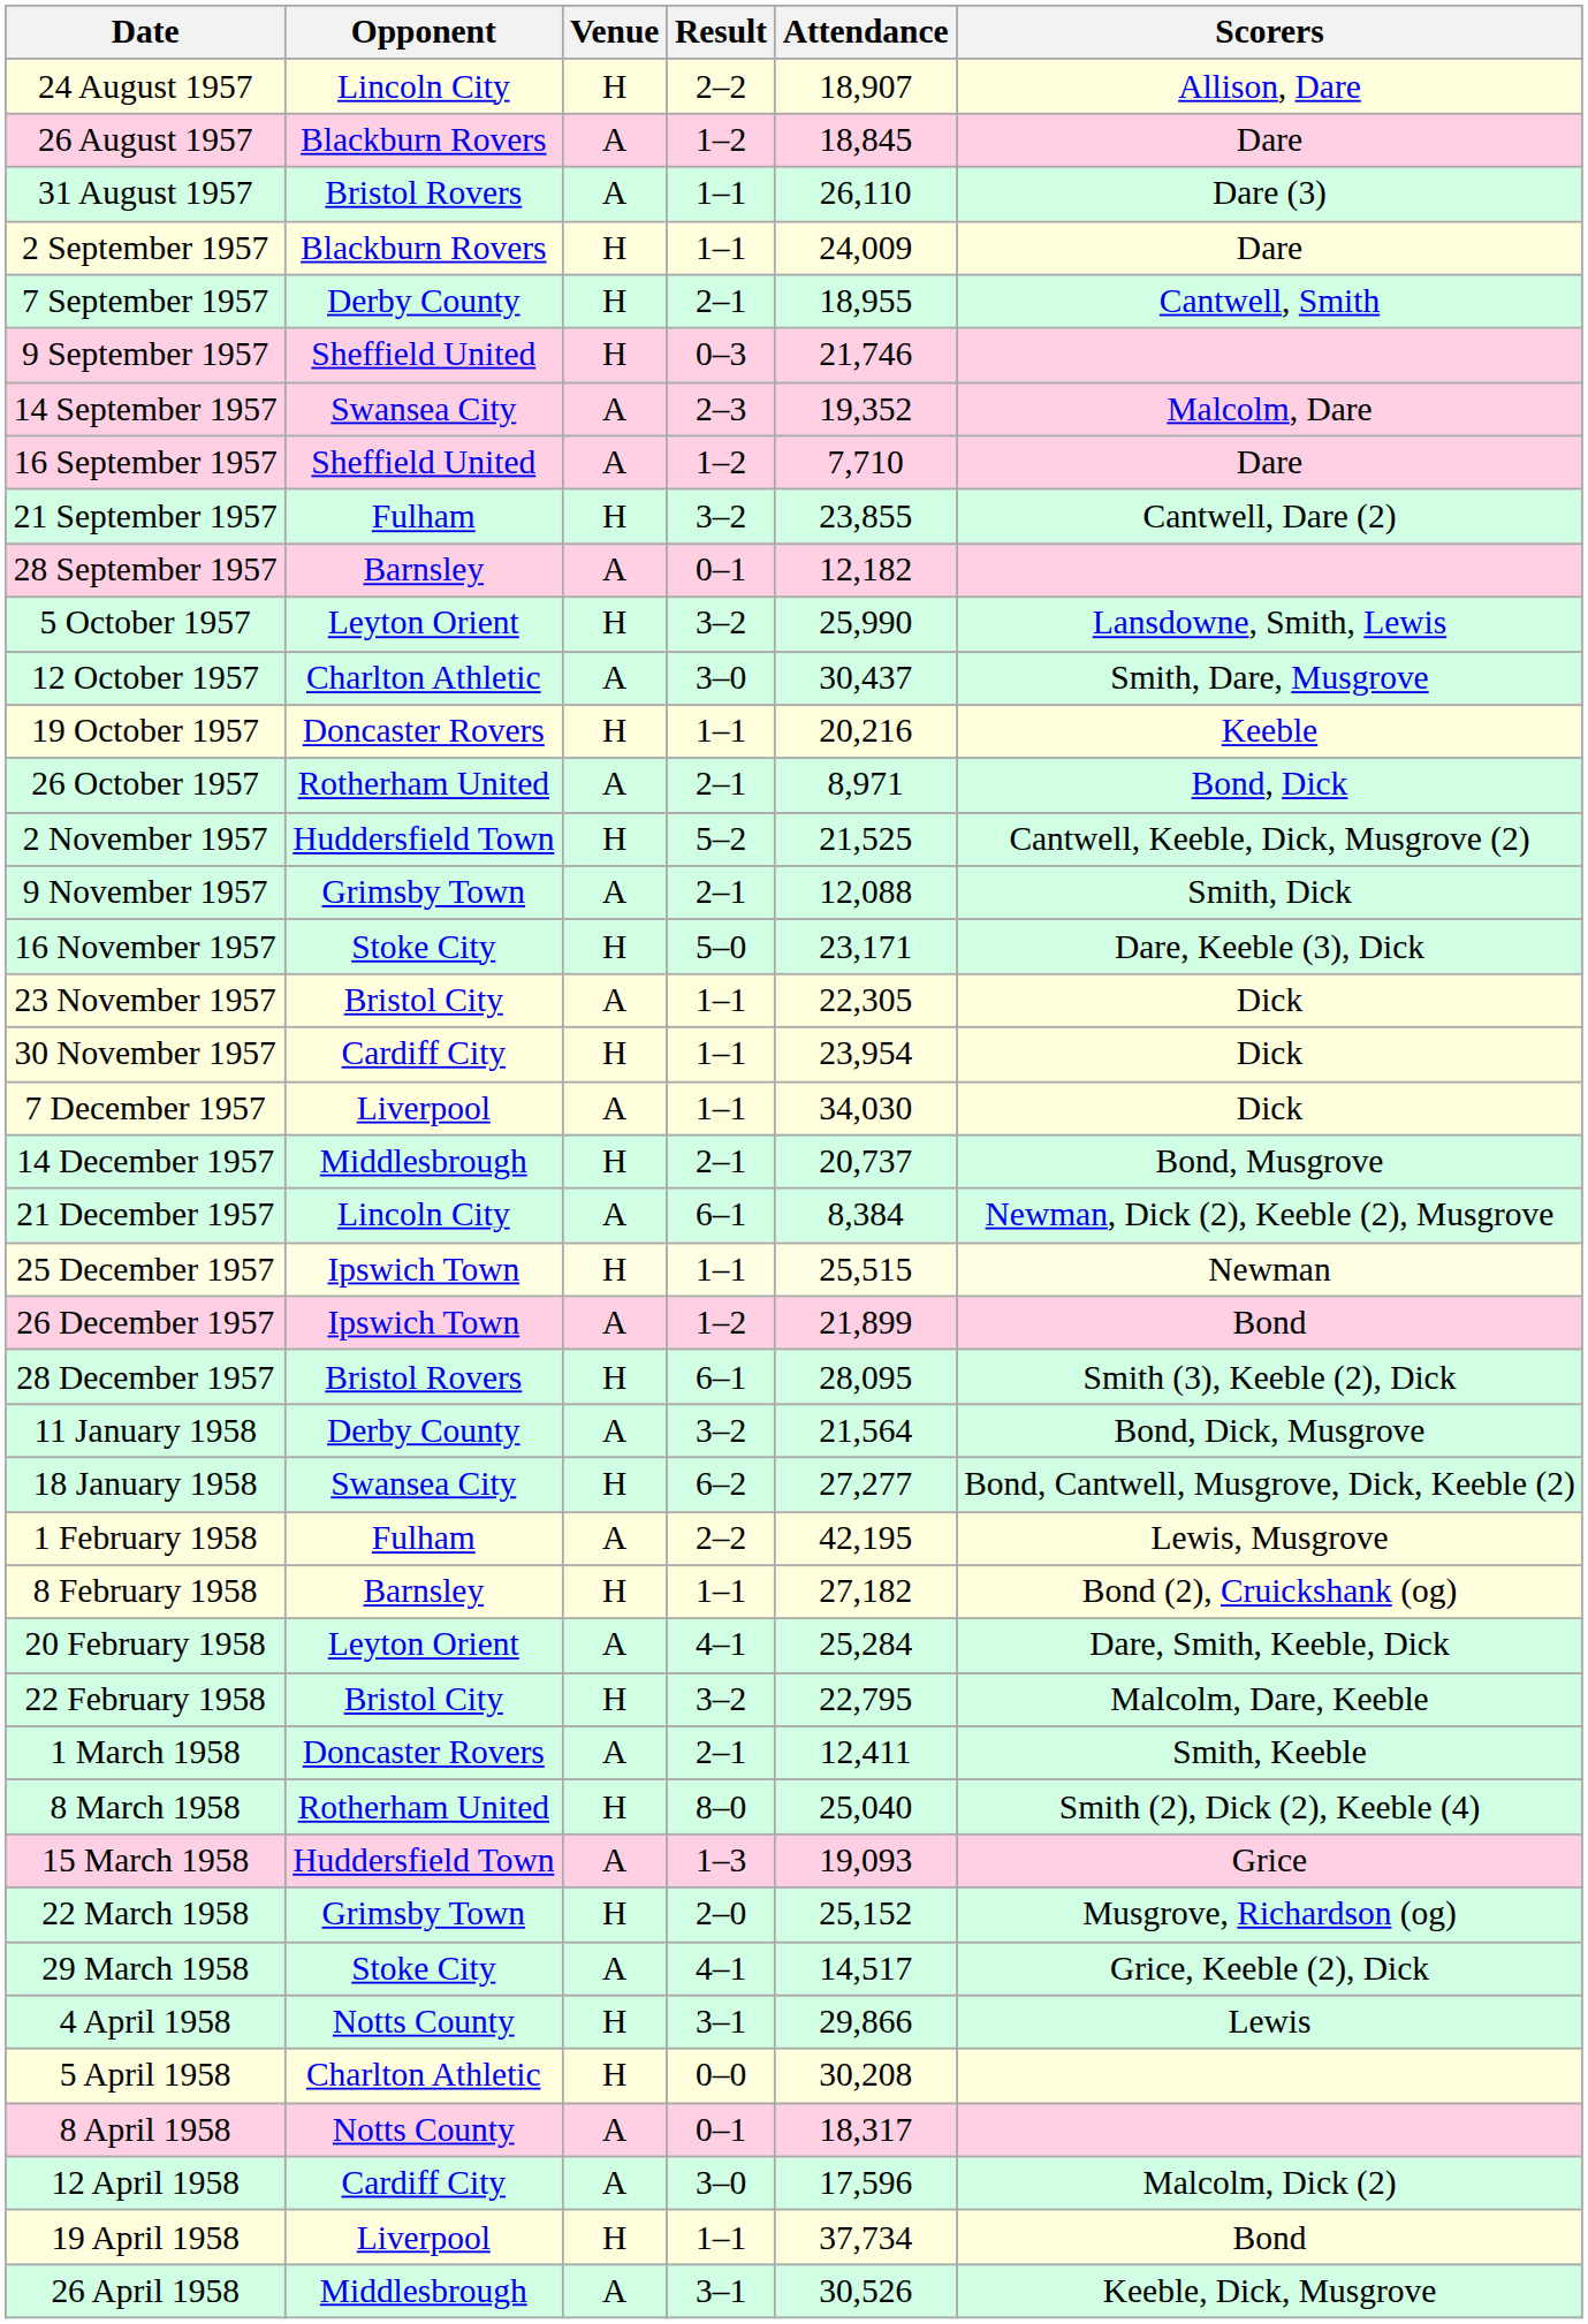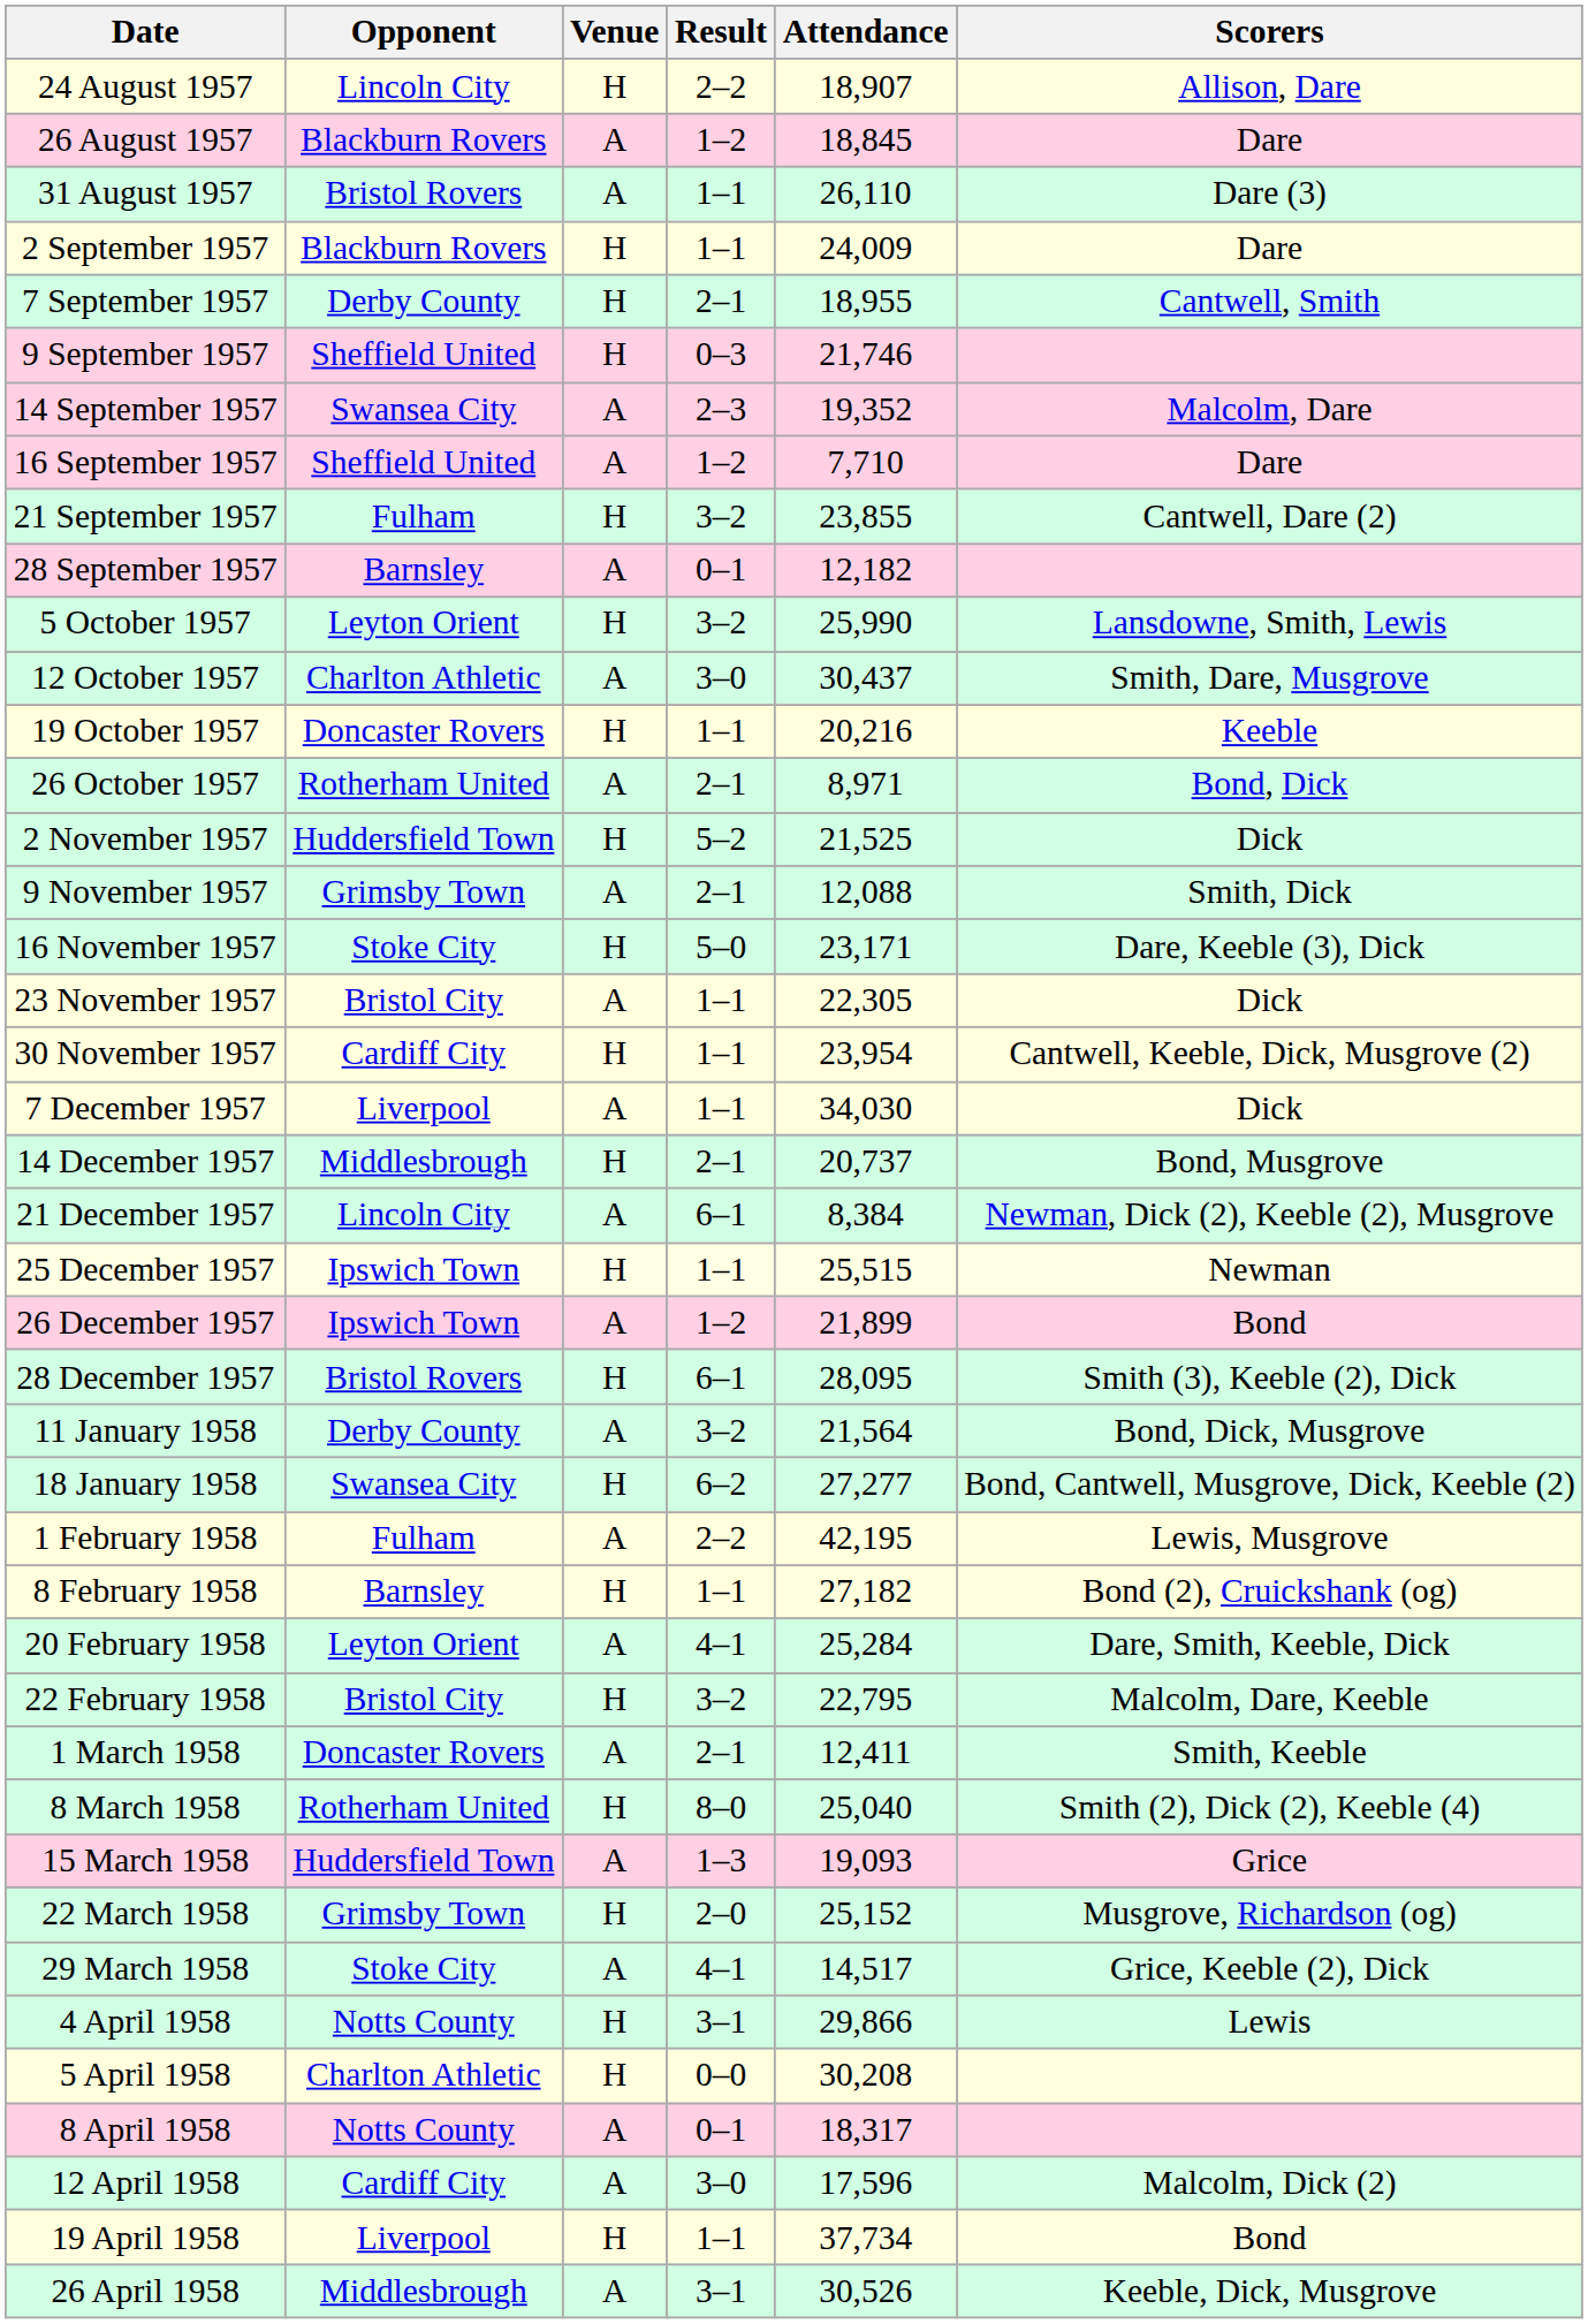 <table class="wikitable sortable" style="font-size:100%; text-align:center">
 <tr>
 <th>Date</th>
 <th>Opponent</th>
 <th>Venue</th>
 <th>Result</th>
 <th>Attendance</th>
 <th>Scorers</th>
 </tr>
 <tr style="background-color: #ffffdd;">
 <td>24 August 1957</td>
 <td><a href='#'>Lincoln City</a></td>
 <td>H</td>
 <td>2–2</td>
 <td>18,907</td>
 <td><a href='#'>Allison</a>, <a href='#'>Dare</a></td>
 </tr>
 <tr style="background-color: #ffd0e3;">
 <td>26 August 1957</td>
 <td><a href='#'>Blackburn Rovers</a></td>
 <td>A</td>
 <td>1–2</td>
 <td>18,845</td>
 <td>Dare</td>
 </tr>
 <tr style="background-color: #d0ffe3;">
 <td>31 August 1957</td>
 <td><a href='#'>Bristol Rovers</a></td>
 <td>A</td>
 <td>1–1</td>
 <td>26,110</td>
 <td>Dare (3)</td>
 </tr>
 <tr style="background-color: #ffffdd;">
 <td>2 September 1957</td>
 <td><a href='#'>Blackburn Rovers</a></td>
 <td>H</td>
 <td>1–1</td>
 <td>24,009</td>
 <td>Dare</td>
 </tr>
 <tr style="background-color: #d0ffe3;">
 <td>7 September 1957</td>
 <td><a href='#'>Derby County</a></td>
 <td>H</td>
 <td>2–1</td>
 <td>18,955</td>
 <td><a href='#'>Cantwell</a>, <a href='#'>Smith</a></td>
 </tr>
 <tr style="background-color: #ffd0e3;">
 <td>9 September 1957</td>
 <td><a href='#'>Sheffield United</a></td>
 <td>H</td>
 <td>0–3</td>
 <td>21,746</td>
 <td></td>
 </tr>
 <tr style="background-color: #ffd0e3;">
 <td>14 September 1957</td>
 <td><a href='#'>Swansea City</a></td>
 <td>A</td>
 <td>2–3</td>
 <td>19,352</td>
 <td><a href='#'>Malcolm</a>, Dare</td>
 </tr>
 <tr style="background-color: #ffd0e3;">
 <td>16 September 1957</td>
 <td><a href='#'>Sheffield United</a></td>
 <td>A</td>
 <td>1–2</td>
 <td>7,710</td>
 <td>Dare</td>
 </tr>
 <tr style="background-color: #d0ffe3;">
 <td>21 September 1957</td>
 <td><a href='#'>Fulham</a></td>
 <td>H</td>
 <td>3–2</td>
 <td>23,855</td>
 <td>Cantwell, Dare (2)</td>
 </tr>
 <tr style="background-color: #ffd0e3;">
 <td>28 September 1957</td>
 <td><a href='#'>Barnsley</a></td>
 <td>A</td>
 <td>0–1</td>
 <td>12,182</td>
 <td></td>
 </tr>
 <tr style="background-color: #d0ffe3;">
 <td>5 October 1957</td>
 <td><a href='#'>Leyton Orient</a></td>
 <td>H</td>
 <td>3–2</td>
 <td>25,990</td>
 <td><a href='#'>Lansdowne</a>, Smith, <a href='#'>Lewis</a></td>
 </tr>
 <tr style="background-color: #d0ffe3;">
 <td>12 October 1957</td>
 <td><a href='#'>Charlton Athletic</a></td>
 <td>A</td>
 <td>3–0</td>
 <td>30,437</td>
 <td>Smith, Dare, <a href='#'>Musgrove</a></td>
 </tr>
 <tr style="background-color: #ffffdd;">
 <td>19 October 1957</td>
 <td><a href='#'>Doncaster Rovers</a></td>
 <td>H</td>
 <td>1–1</td>
 <td>20,216</td>
 <td><a href='#'>Keeble</a></td>
 </tr>
 <tr style="background-color: #d0ffe3;">
 <td>26 October 1957</td>
 <td><a href='#'>Rotherham United</a></td>
 <td>A</td>
 <td>2–1</td>
 <td>8,971</td>
 <td><a href='#'>Bond</a>, <a href='#'>Dick</a></td>
 </tr>
 <tr style="background-color: #d0ffe3;">
 <td>2 November 1957</td>
 <td><a href='#'>Huddersfield Town</a></td>
 <td>H</td>
 <td>5–2</td>
 <td>21,525</td>
-<td>Cantwell, Keeble, Dick, Musgrove (2)</td>
+<td>Dick</td>
 </tr>
 <tr style="background-color: #d0ffe3;">
 <td>9 November 1957</td>
 <td><a href='#'>Grimsby Town</a></td>
 <td>A</td>
 <td>2–1</td>
 <td>12,088</td>
 <td>Smith, Dick</td>
 </tr>
 <tr style="background-color: #d0ffe3;">
 <td>16 November 1957</td>
 <td><a href='#'>Stoke City</a></td>
 <td>H</td>
 <td>5–0</td>
 <td>23,171</td>
 <td>Dare, Keeble (3), Dick</td>
 </tr>
 <tr style="background-color: #ffffdd;">
 <td>23 November 1957</td>
 <td><a href='#'>Bristol City</a></td>
 <td>A</td>
 <td>1–1</td>
 <td>22,305</td>
 <td>Dick</td>
 </tr>
 <tr style="background-color: #ffffdd;">
 <td>30 November 1957</td>
 <td><a href='#'>Cardiff City</a></td>
 <td>H</td>
 <td>1–1</td>
 <td>23,954</td>
-<td>Dick</td>
+<td>Cantwell, Keeble, Dick, Musgrove (2)</td>
 </tr>
 <tr style="background-color: #ffffdd;">
 <td>7 December 1957</td>
 <td><a href='#'>Liverpool</a></td>
 <td>A</td>
 <td>1–1</td>
 <td>34,030</td>
 <td>Dick</td>
 </tr>
 <tr style="background-color: #d0ffe3;">
 <td>14 December 1957</td>
 <td><a href='#'>Middlesbrough</a></td>
 <td>H</td>
 <td>2–1</td>
 <td>20,737</td>
 <td>Bond, Musgrove</td>
 </tr>
 <tr style="background-color: #d0ffe3;">
 <td>21 December 1957</td>
 <td><a href='#'>Lincoln City</a></td>
 <td>A</td>
 <td>6–1</td>
 <td>8,384</td>
 <td><a href='#'>Newman</a>, Dick (2), Keeble (2), Musgrove</td>
 </tr>
 <tr style="background-color: #ffffe3;">
 <td>25 December 1957</td>
 <td><a href='#'>Ipswich Town</a></td>
 <td>H</td>
 <td>1–1</td>
 <td>25,515</td>
 <td>Newman</td>
 </tr>
 <tr style="background-color: #ffd0e3;">
 <td>26 December 1957</td>
 <td><a href='#'>Ipswich Town</a></td>
 <td>A</td>
 <td>1–2</td>
 <td>21,899</td>
 <td>Bond</td>
 </tr>
 <tr style="background-color: #d0ffe3;">
 <td>28 December 1957</td>
 <td><a href='#'>Bristol Rovers</a></td>
 <td>H</td>
 <td>6–1</td>
 <td>28,095</td>
 <td>Smith (3), Keeble (2), Dick</td>
 </tr>
 <tr style="background-color: #d0ffe3;">
 <td>11 January 1958</td>
 <td><a href='#'>Derby County</a></td>
 <td>A</td>
 <td>3–2</td>
 <td>21,564</td>
 <td>Bond, Dick, Musgrove</td>
 </tr>
 <tr style="background-color: #d0ffe3;">
 <td>18 January 1958</td>
 <td><a href='#'>Swansea City</a></td>
 <td>H</td>
 <td>6–2</td>
 <td>27,277</td>
 <td>Bond, Cantwell, Musgrove, Dick, Keeble (2)</td>
 </tr>
 <tr style="background-color: #ffffdd;">
 <td>1 February 1958</td>
 <td><a href='#'>Fulham</a></td>
 <td>A</td>
 <td>2–2</td>
 <td>42,195</td>
 <td>Lewis, Musgrove</td>
 </tr>
 <tr style="background-color: #ffffdd;">
 <td>8 February 1958</td>
 <td><a href='#'>Barnsley</a></td>
 <td>H</td>
 <td>1–1</td>
 <td>27,182</td>
 <td>Bond (2), <a href='#'>Cruickshank</a> (og)</td>
 </tr>
 <tr style="background-color: #d0ffe3;">
 <td>20 February 1958</td>
 <td><a href='#'>Leyton Orient</a></td>
 <td>A</td>
 <td>4–1</td>
 <td>25,284</td>
 <td>Dare, Smith, Keeble, Dick</td>
 </tr>
 <tr style="background-color: #d0ffe3;">
 <td>22 February 1958</td>
 <td><a href='#'>Bristol City</a></td>
 <td>H</td>
 <td>3–2</td>
 <td>22,795</td>
 <td>Malcolm, Dare, Keeble</td>
 </tr>
 <tr style="background-color: #d0ffe3;">
 <td>1 March 1958</td>
 <td><a href='#'>Doncaster Rovers</a></td>
 <td>A</td>
 <td>2–1</td>
 <td>12,411</td>
 <td>Smith, Keeble</td>
 </tr>
 <tr style="background-color: #d0ffe3;">
 <td>8 March 1958</td>
 <td><a href='#'>Rotherham United</a></td>
 <td>H</td>
 <td>8–0</td>
 <td>25,040</td>
 <td>Smith (2), Dick (2), Keeble (4)</td>
 </tr>
 <tr style="background-color: #ffd0e3;">
 <td>15 March 1958</td>
 <td><a href='#'>Huddersfield Town</a></td>
 <td>A</td>
 <td>1–3</td>
 <td>19,093</td>
 <td>Grice</td>
 </tr>
 <tr style="background-color: #d0ffe3;">
 <td>22 March 1958</td>
 <td><a href='#'>Grimsby Town</a></td>
 <td>H</td>
 <td>2–0</td>
 <td>25,152</td>
 <td>Musgrove, <a href='#'>Richardson</a> (og)</td>
 </tr>
 <tr style="background-color: #d0ffe3;">
 <td>29 March 1958</td>
 <td><a href='#'>Stoke City</a></td>
 <td>A</td>
 <td>4–1</td>
 <td>14,517</td>
 <td>Grice, Keeble (2), Dick</td>
 </tr>
 <tr style="background-color: #d0ffe3;">
 <td>4 April 1958</td>
 <td><a href='#'>Notts County</a></td>
 <td>H</td>
 <td>3–1</td>
 <td>29,866</td>
 <td>Lewis</td>
 </tr>
 <tr style="background-color: #ffffdd;">
 <td>5 April 1958</td>
 <td><a href='#'>Charlton Athletic</a></td>
 <td>H</td>
 <td>0–0</td>
 <td>30,208</td>
 <td></td>
 </tr>
 <tr style="background-color: #ffd0e3;">
 <td>8 April 1958</td>
 <td><a href='#'>Notts County</a></td>
 <td>A</td>
 <td>0–1</td>
 <td>18,317</td>
 <td></td>
 </tr>
 <tr style="background-color: #d0ffe3;">
 <td>12 April 1958</td>
 <td><a href='#'>Cardiff City</a></td>
 <td>A</td>
 <td>3–0</td>
 <td>17,596</td>
 <td>Malcolm, Dick (2)</td>
 </tr>
 <tr style="background-color: #ffffdd;">
 <td>19 April 1958</td>
 <td><a href='#'>Liverpool</a></td>
 <td>H</td>
 <td>1–1</td>
 <td>37,734</td>
 <td>Bond</td>
 </tr>
 <tr style="background-color: #d0ffe3;">
 <td>26 April 1958</td>
 <td><a href='#'>Middlesbrough</a></td>
 <td>A</td>
 <td>3–1</td>
 <td>30,526</td>
 <td>Keeble, Dick, Musgrove</td>
 </tr>
 </table>
